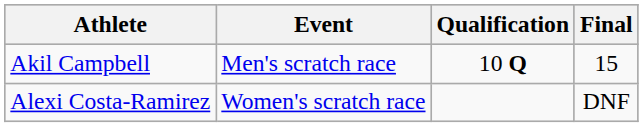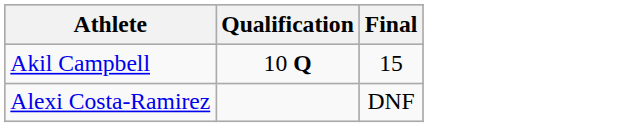 <table class="wikitable" style="font-size:90%;">
 <tr>
 <th>Athlete</th>
-<th>Event</th>
 <th>Qualification</th>
 <th>Final</th>
 </tr>
 <tr align=center>
 <td align=left><a href='#'>Akil Campbell</a></td>
-<td align=left rowspan=1><a href='#'>Men's scratch race</a></td>
 <td>10 <strong>Q</strong></td>
 <td>15</td>
 </tr>
 <tr align=center>
 <td align=left><a href='#'>Alexi Costa-Ramirez</a></td>
-<td align=left rowspan=1><a href='#'>Women's scratch race</a></td>
 <td></td>
 <td>DNF</td>
 </tr>
 </table>
